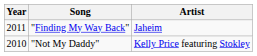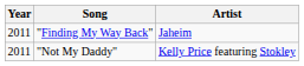 <table class="wikitable sortable">
 <tr>
 <th>Year</th>
 <th>Song</th>
 <th>Artist</th>
 </tr>
 <tr>
 <td>2011</td>
 <td>"<a href='#'>Finding My Way Back</a>"</td>
 <td><a href='#'>Jaheim</a></td>
 </tr>
 <tr>
-<td>2010</td>
+<td>2011</td>
 <td>"Not My Daddy"</td>
 <td><a href='#'>Kelly Price</a> featuring <a href='#'>Stokley</a></td>
 </tr>
 </table>
